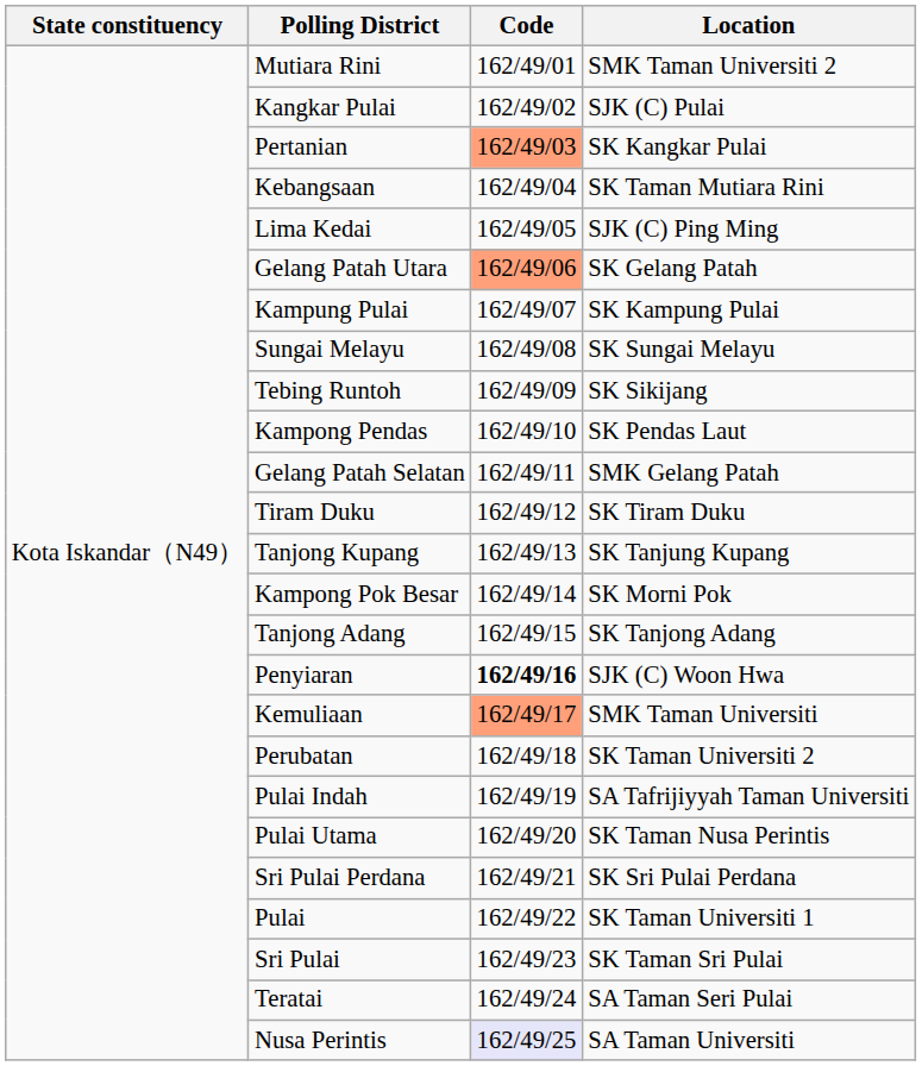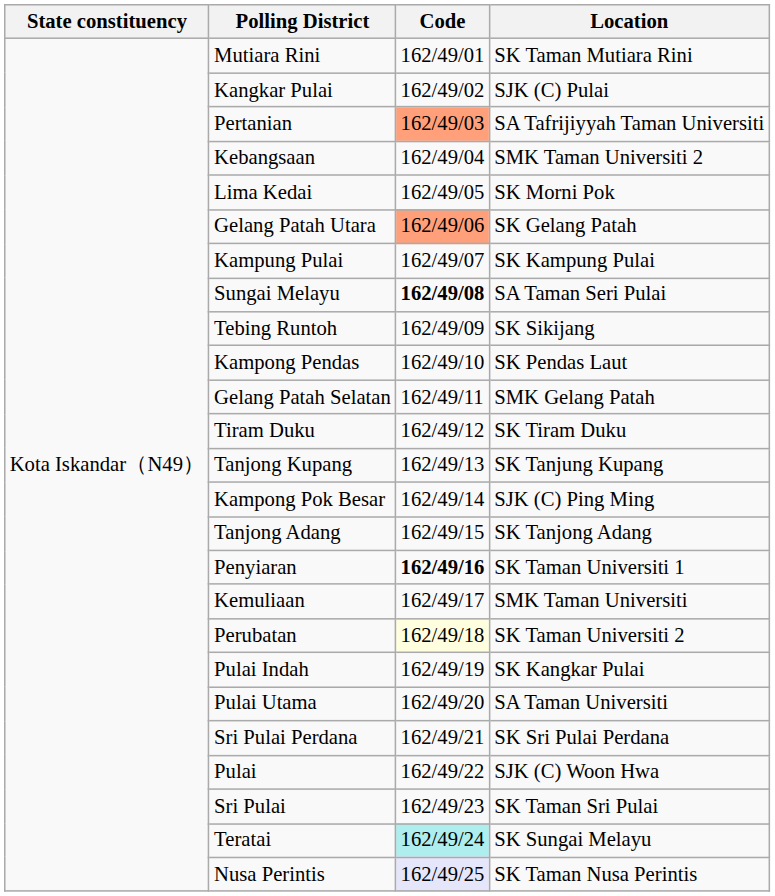 <table class="wikitable sortable mw-collapsible" style="white-space:nowrap;font-size:85%">
 <tr>
 <th>State constituency</th>
 <th>Polling District</th>
 <th>Code</th>
 <th>Location</th>
 </tr>
 <tr>
 <td rowspan="25">Kota Iskandar（N49）</td>
 <td>Mutiara Rini</td>
 <td>162/49/01</td>
-<td>SMK Taman Universiti 2</td>
+<td>SK Taman Mutiara Rini</td>
 </tr>
 <tr>
 <td>Kangkar Pulai</td>
 <td>162/49/02</td>
 <td>SJK (C) Pulai</td>
 </tr>
 <tr>
 <td>Pertanian</td>
 <td style="background: lightsalmon;">162/49/03</td>
-<td>SK Kangkar Pulai</td>
+<td>SA Tafrijiyyah Taman Universiti</td>
 </tr>
 <tr>
 <td>Kebangsaan</td>
 <td>162/49/04</td>
-<td>SK Taman Mutiara Rini</td>
+<td>SMK Taman Universiti 2</td>
 </tr>
 <tr>
 <td>Lima Kedai</td>
 <td>162/49/05</td>
-<td>SJK (C) Ping Ming</td>
+<td>SK Morni Pok</td>
 </tr>
 <tr>
 <td>Gelang Patah Utara</td>
 <td style="background: lightsalmon;">162/49/06</td>
 <td>SK Gelang Patah</td>
 </tr>
 <tr>
 <td>Kampung Pulai</td>
 <td>162/49/07</td>
 <td>SK Kampung Pulai</td>
 </tr>
 <tr>
 <td>Sungai Melayu</td>
-<td>162/49/08</td>
-<td>SK Sungai Melayu</td>
+<td><strong>162/49/08</strong></td>
+<td>SA Taman Seri Pulai</td>
 </tr>
 <tr>
 <td>Tebing Runtoh</td>
 <td>162/49/09</td>
 <td>SK Sikijang</td>
 </tr>
 <tr>
 <td>Kampong Pendas</td>
 <td>162/49/10</td>
 <td>SK Pendas Laut</td>
 </tr>
 <tr>
 <td>Gelang Patah Selatan</td>
 <td>162/49/11</td>
 <td>SMK Gelang Patah</td>
 </tr>
 <tr>
 <td>Tiram Duku</td>
 <td>162/49/12</td>
 <td>SK Tiram Duku</td>
 </tr>
 <tr>
 <td>Tanjong Kupang</td>
 <td>162/49/13</td>
 <td>SK Tanjung Kupang</td>
 </tr>
 <tr>
 <td>Kampong Pok Besar</td>
 <td>162/49/14</td>
-<td>SK Morni Pok</td>
+<td>SJK (C) Ping Ming</td>
 </tr>
 <tr>
 <td>Tanjong Adang</td>
 <td>162/49/15</td>
 <td>SK Tanjong Adang</td>
 </tr>
 <tr>
 <td>Penyiaran</td>
 <td><strong>162/49/16</strong></td>
-<td>SJK (C) Woon Hwa</td>
+<td>SK Taman Universiti 1</td>
 </tr>
 <tr>
 <td>Kemuliaan</td>
-<td style="background: lightsalmon;">162/49/17</td>
+<td>162/49/17</td>
 <td>SMK Taman Universiti</td>
 </tr>
 <tr>
 <td>Perubatan</td>
-<td>162/49/18</td>
+<td style="background: lightyellow;">162/49/18</td>
 <td>SK Taman Universiti 2</td>
 </tr>
 <tr>
 <td>Pulai Indah</td>
 <td>162/49/19</td>
-<td>SA Tafrijiyyah Taman Universiti</td>
+<td>SK Kangkar Pulai</td>
 </tr>
 <tr>
 <td>Pulai Utama</td>
 <td>162/49/20</td>
-<td>SK Taman Nusa Perintis</td>
+<td>SA Taman Universiti</td>
 </tr>
 <tr>
 <td>Sri Pulai Perdana</td>
 <td>162/49/21</td>
 <td>SK Sri Pulai Perdana</td>
 </tr>
 <tr>
 <td>Pulai</td>
 <td>162/49/22</td>
-<td>SK Taman Universiti 1</td>
+<td>SJK (C) Woon Hwa</td>
 </tr>
 <tr>
 <td>Sri Pulai</td>
 <td>162/49/23</td>
 <td>SK Taman Sri Pulai</td>
 </tr>
 <tr>
 <td>Teratai</td>
-<td>162/49/24</td>
-<td>SA Taman Seri Pulai</td>
+<td style="background: paleturquoise;">162/49/24</td>
+<td>SK Sungai Melayu</td>
 </tr>
 <tr>
 <td>Nusa Perintis</td>
 <td style="background: lavender;">162/49/25</td>
-<td>SA Taman Universiti</td>
+<td>SK Taman Nusa Perintis</td>
 </tr>
 </table>
